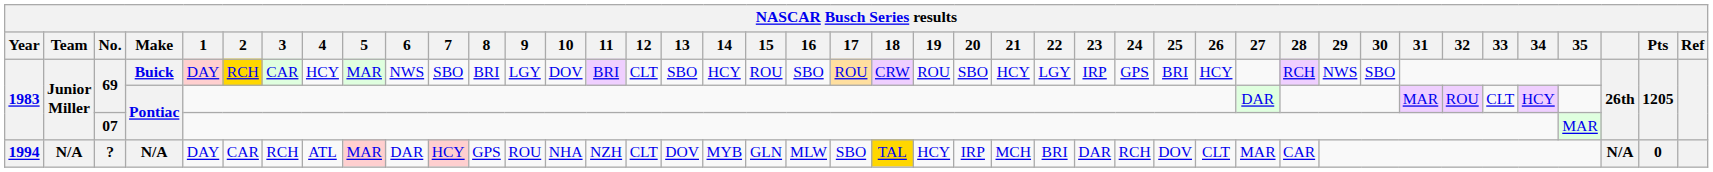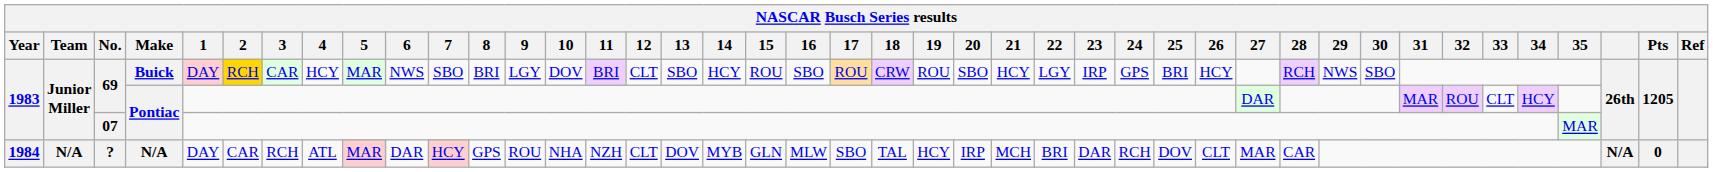 <table class="wikitable" style="text-align:center; font-size:75%">
 <tr>
 <th colspan=42><a href='#'>NASCAR</a> <a href='#'>Busch Series</a> results</th>
 </tr>
 <tr>
 <th>Year</th>
 <th>Team</th>
 <th>No.</th>
 <th>Make</th>
 <th>1</th>
 <th>2</th>
 <th>3</th>
 <th>4</th>
 <th>5</th>
 <th>6</th>
 <th>7</th>
 <th>8</th>
 <th>9</th>
 <th>10</th>
 <th>11</th>
 <th>12</th>
 <th>13</th>
 <th>14</th>
 <th>15</th>
 <th>16</th>
 <th>17</th>
 <th>18</th>
 <th>19</th>
 <th>20</th>
 <th>21</th>
 <th>22</th>
 <th>23</th>
 <th>24</th>
 <th>25</th>
 <th>26</th>
 <th>27</th>
 <th>28</th>
 <th>29</th>
 <th>30</th>
 <th>31</th>
 <th>32</th>
 <th>33</th>
 <th>34</th>
 <th>35</th>
 <th></th>
 <th>Pts</th>
 <th>Ref</th>
 </tr>
 <tr>
 <th rowspan=3><a href='#'>1983</a></th>
 <th rowspan=3>Junior Miller</th>
 <th rowspan=2>69</th>
 <th><a href='#'>Buick</a></th>
 <td style="background:#FFCFCF;"><a href='#'>DAY</a><br></td>
 <td style="background: gold;"><a href='#'>RCH</a></td>
 <td style="background:#DFFFDF;"><a href='#'>CAR</a><br></td>
 <td><a href='#'>HCY</a></td>
 <td style="background:#DFFFDF;"><a href='#'>MAR</a><br></td>
 <td><a href='#'>NWS</a></td>
 <td><a href='#'>SBO</a></td>
 <td><a href='#'>BRI</a></td>
 <td><a href='#'>LGY</a></td>
 <td><a href='#'>DOV</a></td>
 <td style="background:#EFCFFF;"><a href='#'>BRI</a><br></td>
 <td><a href='#'>CLT</a></td>
 <td><a href='#'>SBO</a></td>
 <td><a href='#'>HCY</a></td>
 <td><a href='#'>ROU</a></td>
 <td><a href='#'>SBO</a></td>
 <td style="background:#FFDF9F;"><a href='#'>ROU</a><br></td>
 <td style="background:#EFCFFF;"><a href='#'>CRW</a><br></td>
 <td><a href='#'>ROU</a></td>
 <td><a href='#'>SBO</a></td>
 <td><a href='#'>HCY</a></td>
 <td><a href='#'>LGY</a></td>
 <td><a href='#'>IRP</a></td>
 <td><a href='#'>GPS</a></td>
 <td><a href='#'>BRI</a></td>
 <td><a href='#'>HCY</a></td>
 <td></td>
 <td style="background:#EFCFFF;"><a href='#'>RCH</a><br></td>
 <td><a href='#'>NWS</a></td>
 <td><a href='#'>SBO</a></td>
 <td colspan=5></td>
 <th rowspan=3>26th</th>
 <th rowspan=3>1205</th>
 <th rowspan=3></th>
 </tr>
 <tr>
 <th rowspan=2><a href='#'>Pontiac</a></th>
 <td colspan=26></td>
 <td style="background:#DFFFDF;"><a href='#'>DAR</a><br></td>
 <td colspan=3></td>
 <td style="background:#EFCFFF;"><a href='#'>MAR</a><br></td>
 <td style="background:#EFCFFF;"><a href='#'>ROU</a><br></td>
 <td><a href='#'>CLT</a></td>
 <td style="background:#EFCFFF;"><a href='#'>HCY</a><br></td>
 <td></td>
 </tr>
 <tr>
 <th>07</th>
 <td colspan=34></td>
 <td style="background:#DFFFDF;"><a href='#'>MAR</a><br></td>
 </tr>
 <tr>
-<th><a href='#'>1994</a></th>
+<th><a href='#'>1984</a></th>
 <th>N/A</th>
 <th>?</th>
 <th>N/A</th>
 <td><a href='#'>DAY</a></td>
 <td><a href='#'>CAR</a></td>
 <td><a href='#'>RCH</a></td>
 <td><a href='#'>ATL</a></td>
 <td style="background:#FFCFCF;"><a href='#'>MAR</a><br></td>
 <td><a href='#'>DAR</a></td>
 <td style="background:#FFCFCF;"><a href='#'>HCY</a><br></td>
 <td><a href='#'>GPS</a></td>
 <td><a href='#'>ROU</a></td>
 <td><a href='#'>NHA</a></td>
 <td><a href='#'>NZH</a></td>
 <td><a href='#'>CLT</a></td>
 <td><a href='#'>DOV</a></td>
 <td><a href='#'>MYB</a></td>
 <td><a href='#'>GLN</a></td>
 <td><a href='#'>MLW</a></td>
 <td><a href='#'>SBO</a></td>
-<td style="background: gold;"><a href='#'>TAL</a></td>
+<td><a href='#'>TAL</a></td>
 <td><a href='#'>HCY</a></td>
 <td><a href='#'>IRP</a></td>
 <td><a href='#'>MCH</a></td>
 <td><a href='#'>BRI</a></td>
 <td><a href='#'>DAR</a></td>
 <td><a href='#'>RCH</a></td>
 <td><a href='#'>DOV</a></td>
 <td><a href='#'>CLT</a></td>
 <td><a href='#'>MAR</a></td>
 <td><a href='#'>CAR</a></td>
 <td colspan=7></td>
 <th>N/A</th>
 <th>0</th>
 <th></th>
 </tr>
 </table>
